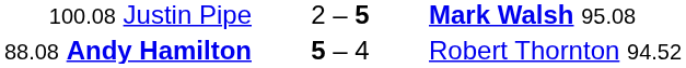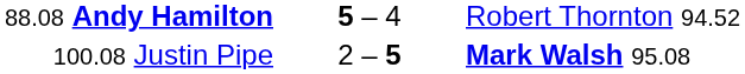 <table style="text-align:center">
 <tr>
 <th width=223></th>
 <th width=100></th>
 <th width=223></th>
 </tr>
 <tr>
+<td align=right><small><span>88.08</span></small> <strong><a href='#'>Andy Hamilton</a></strong> </td>
+<td><strong>5</strong> – 4</td>
+<td align=left> <a href='#'>Robert Thornton</a> <small><span>94.52</span></small></td>
+</tr>
+<tr>
 <td align=right><small><span>100.08</span></small> <a href='#'>Justin Pipe</a> </td>
 <td>2 – <strong>5</strong></td>
 <td align=left> <strong><a href='#'>Mark Walsh</a></strong> <small><span>95.08</span></small></td>
 </tr>
-<tr>
-<td align=right><small><span>88.08</span></small> <strong><a href='#'>Andy Hamilton</a></strong> </td>
-<td><strong>5</strong> – 4</td>
-<td align=left> <a href='#'>Robert Thornton</a> <small><span>94.52</span></small></td>
-</tr>
 </table>
